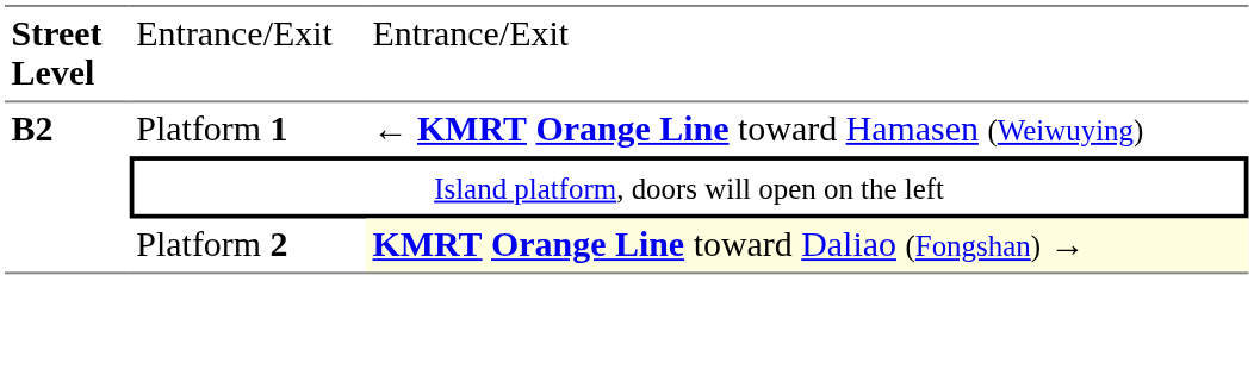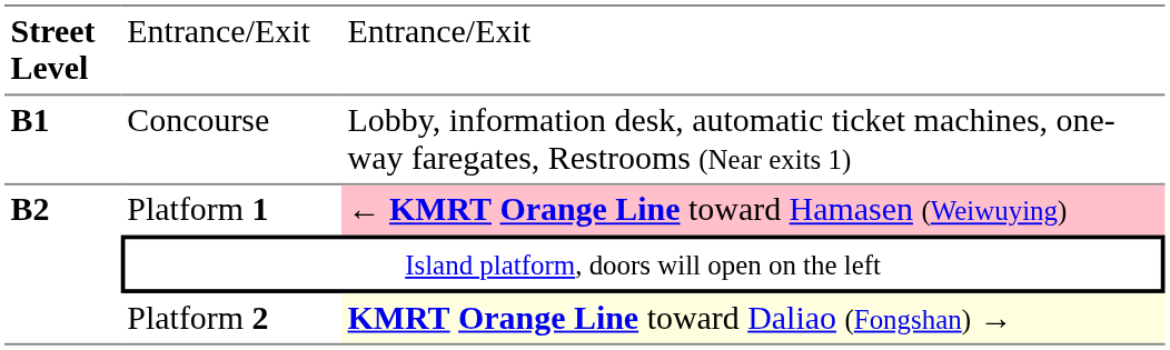 <table table border=0 cellspacing=0 cellpadding=3>
 <tr>
 <td style="border-bottom:solid 1px gray;border-top:solid 1px gray;" width=50 valign=top><strong>Street Level</strong></td>
 <td style="border-top:solid 1px gray;border-bottom:solid 1px gray;" width=100 valign=top>Entrance/Exit</td>
 <td style="border-top:solid 1px gray;border-bottom:solid 1px gray;" width=390 valign=top>Entrance/Exit</td>
 </tr>
 <tr>
+<td style="border-bottom:solid 1px gray;" valign=top><strong>B1</strong></td>
+<td style="border-bottom:solid 1px gray;" valign=top>Concourse</td>
+<td style="border-bottom:solid 1px gray;" width=390>Lobby, information desk, automatic ticket machines, one-way faregates, Restrooms <small>(Near exits 1)</small></td>
+</tr>
+<tr>
 <td style="border-bottom:solid 1px gray;" rowspan=3 valign=top><strong>B2</strong></td>
 <td>Platform <span><strong>1</strong></span></td>
-<td>← <a href='#'><span><strong>KMRT</strong></span></a> <a href='#'><span><strong>Orange Line</strong></span></a> toward <a href='#'>Hamasen</a> <small>(<a href='#'>Weiwuying</a>)</small></td>
+<td style="background: pink;">← <a href='#'><span><strong>KMRT</strong></span></a> <a href='#'><span><strong>Orange Line</strong></span></a> toward <a href='#'>Hamasen</a> <small>(<a href='#'>Weiwuying</a>)</small></td>
 </tr>
 <tr>
 <td style="border-top:solid 2px black;border-right:solid 2px black;border-left:solid 2px black;border-bottom:solid 2px black;text-align:center;" colspan=2><small><a href='#'>Island platform</a>, doors will open on the left</small></td>
 </tr>
 <tr>
 <td style="border-bottom:solid 1px gray;">Platform <span><strong>2</strong></span></td>
 <td style="background: lightyellow; border-bottom:solid 1px gray;"> <a href='#'><span><strong>KMRT</strong></span></a> <a href='#'><span><strong>Orange Line</strong></span></a> toward <a href='#'>Daliao</a> <small>(<a href='#'>Fongshan</a>)</small> →</td>
 </tr>
 </table>
